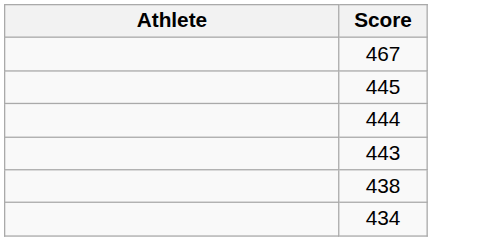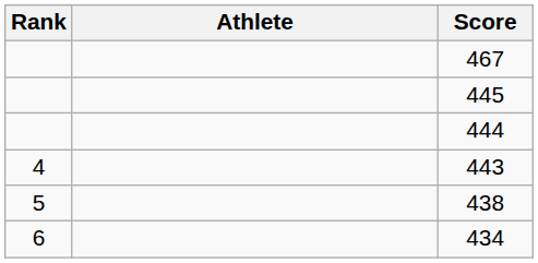 <table class=wikitable style="text-align:center">
 <tr>
+<th width=40>Rank</th>
 <th width=250>Athlete</th>
 <th width=60>Score</th>
 </tr>
 <tr>
+<td></td>
 <td align=left></td>
 <td>467</td>
 </tr>
 <tr>
+<td></td>
 <td align=left></td>
 <td>445</td>
 </tr>
 <tr>
+<td></td>
 <td align=left></td>
 <td>444</td>
 </tr>
 <tr>
+<td>4</td>
 <td align=left></td>
 <td>443</td>
 </tr>
 <tr>
+<td>5</td>
 <td align=left></td>
 <td>438</td>
 </tr>
 <tr>
+<td>6</td>
 <td align=left></td>
 <td>434</td>
 </tr>
 </table>
